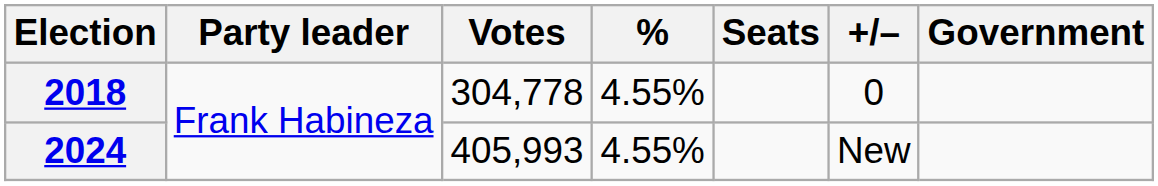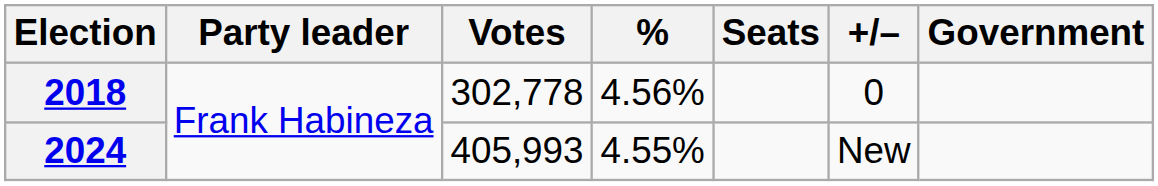 <table class=wikitable style=text-align:center>
 <tr>
 <th>Election</th>
 <th>Party leader</th>
 <th>Votes</th>
 <th>%</th>
 <th>Seats</th>
 <th>+/–</th>
 <th>Government</th>
 </tr>
 <tr>
 <th><a href='#'>2018</a></th>
 <td rowspan="2"><a href='#'>Frank Habineza</a></td>
-<td>304,778</td>
-<td>4.55%</td>
+<td>302,778</td>
+<td>4.56%</td>
 <td></td>
 <td> 0</td>
 <td></td>
 </tr>
 <tr>
 <th><a href='#'>2024</a></th>
 <td>405,993</td>
 <td>4.55%</td>
 <td></td>
 <td>New</td>
 <td></td>
 </tr>
 </table>
